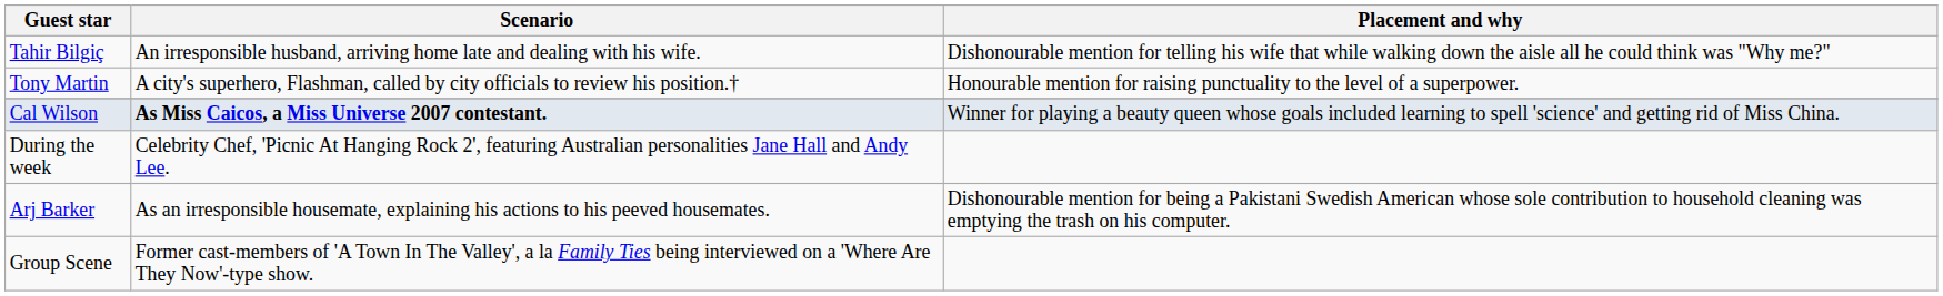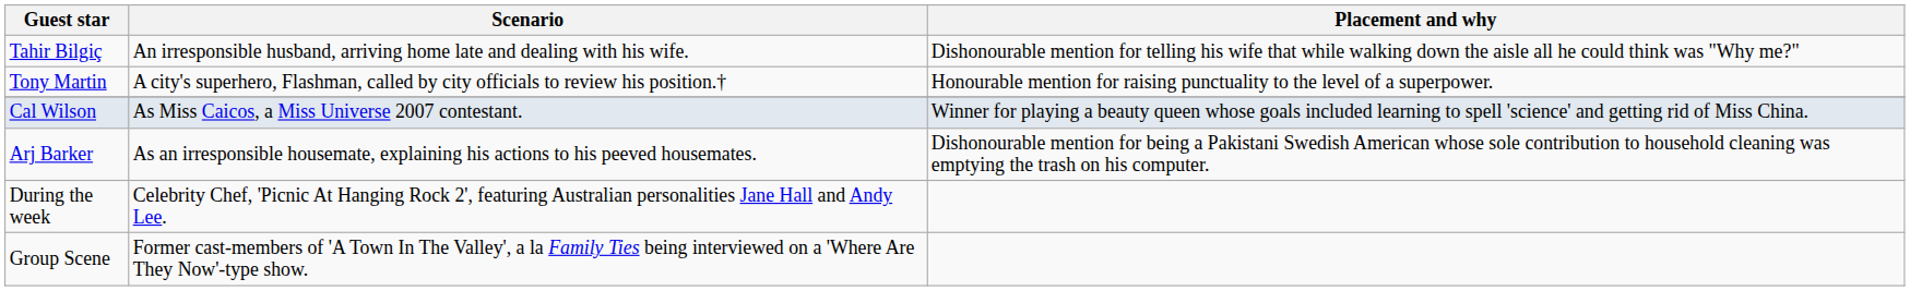 <table class="wikitable">
 <tr>
 <th>Guest star</th>
 <th>Scenario</th>
 <th>Placement and why</th>
 </tr>
 <tr>
 <td><a href='#'>Tahir Bilgiç</a></td>
 <td>An irresponsible husband, arriving home late and dealing with his wife.</td>
 <td>Dishonourable mention for telling his wife that while walking down the aisle all he could think was "Why me?"</td>
 </tr>
 <tr>
 <td><a href='#'>Tony Martin</a></td>
 <td>A city's superhero, Flashman, called by city officials to review his position.†</td>
 <td>Honourable mention for raising punctuality to the level of a superpower.</td>
 </tr>
 <tr>
 </tr>
 <tr style="background:#E1E8EF;">
 <td><a href='#'>Cal Wilson</a></td>
-<td><strong>As Miss <a href='#'>Caicos</a>, a <a href='#'>Miss Universe</a> 2007 contestant.</strong></td>
+<td>As Miss <a href='#'>Caicos</a>, a <a href='#'>Miss Universe</a> 2007 contestant.</td>
 <td>Winner for playing a beauty queen whose goals included learning to spell 'science' and getting rid of Miss China.</td>
+</tr>
+<tr>
+<td><a href='#'>Arj Barker</a></td>
+<td>As an irresponsible housemate, explaining his actions to his peeved housemates.</td>
+<td>Dishonourable mention for being a Pakistani Swedish American whose sole contribution to household cleaning was emptying the trash on his computer.</td>
 </tr>
 <tr>
 <td>During the week</td>
 <td>Celebrity Chef, 'Picnic At Hanging Rock 2', featuring Australian personalities <a href='#'>Jane Hall</a> and <a href='#'>Andy Lee</a>.</td>
 <td></td>
 </tr>
 <tr>
-<td><a href='#'>Arj Barker</a></td>
-<td>As an irresponsible housemate, explaining his actions to his peeved housemates.</td>
-<td>Dishonourable mention for being a Pakistani Swedish American whose sole contribution to household cleaning was emptying the trash on his computer.</td>
-</tr>
-<tr>
 <td>Group Scene</td>
 <td>Former cast-members of 'A Town In The Valley', a la <em><a href='#'>Family Ties</a></em> being interviewed on a 'Where Are They Now'-type show.</td>
 <td></td>
 </tr>
 </table>
